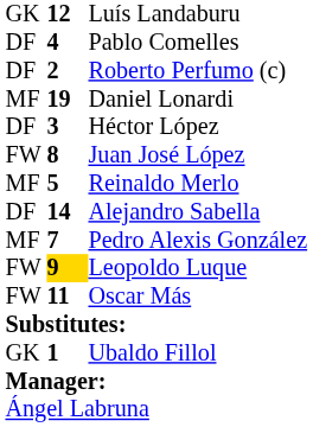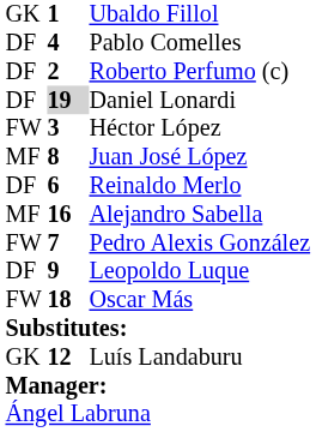 <table cellspacing="0" cellpadding="0" style="font-size:90%; margin:0.2em auto;">
 <tr>
 <th width="25"></th>
 <th width="25"></th>
 </tr>
 <tr>
 <td>GK</td>
-<td><strong>12</strong></td>
-<td> Luís Landaburu</td>
+<td><strong>1</strong></td>
+<td> <a href='#'>Ubaldo Fillol</a></td>
 <td></td>
 <td></td>
 </tr>
 <tr>
 <td>DF</td>
 <td><strong>4</strong></td>
 <td> Pablo Comelles</td>
 </tr>
 <tr>
 <td>DF</td>
 <td><strong>2</strong></td>
 <td> <a href='#'>Roberto Perfumo</a> (c)</td>
 </tr>
 <tr>
-<td>MF</td>
-<td><strong>19</strong></td>
+<td>DF</td>
+<td style="background: lightgrey;"><strong>19</strong></td>
 <td> Daniel Lonardi</td>
 </tr>
 <tr>
-<td>DF</td>
+<td>FW</td>
 <td><strong>3</strong></td>
 <td> Héctor López</td>
 </tr>
 <tr>
-<td>FW</td>
+<td>MF</td>
 <td><strong>8</strong></td>
 <td> <a href='#'>Juan José López</a></td>
 </tr>
 <tr>
-<td>MF</td>
-<td><strong>5</strong></td>
+<td>DF</td>
+<td><strong>6</strong></td>
 <td> <a href='#'>Reinaldo Merlo</a></td>
 </tr>
 <tr>
-<td>DF</td>
-<td><strong>14</strong></td>
+<td>MF</td>
+<td><strong>16</strong></td>
 <td> <a href='#'>Alejandro Sabella</a></td>
 </tr>
 <tr>
-<td>MF</td>
+<td>FW</td>
 <td><strong>7</strong></td>
 <td> <a href='#'>Pedro Alexis González</a></td>
 </tr>
 <tr>
-<td>FW</td>
-<td style="background: gold;"><strong>9</strong></td>
+<td>DF</td>
+<td><strong>9</strong></td>
 <td> <a href='#'>Leopoldo Luque</a></td>
 </tr>
 <tr>
 <td>FW</td>
-<td><strong>11</strong></td>
+<td><strong>18</strong></td>
 <td> <a href='#'>Oscar Más</a></td>
 </tr>
 <tr>
 <td colspan=3><strong>Substitutes:</strong></td>
 </tr>
 <tr>
 <td>GK</td>
-<td><strong>1</strong></td>
-<td> <a href='#'>Ubaldo Fillol</a></td>
+<td><strong>12</strong></td>
+<td> Luís Landaburu</td>
 <td></td>
 <td></td>
 </tr>
 <tr>
 <td colspan=3><strong>Manager:</strong></td>
 </tr>
 <tr>
 <td colspan=4> <a href='#'>Ángel Labruna</a></td>
 </tr>
 </table>
